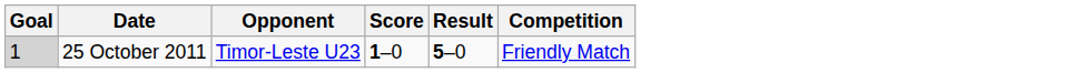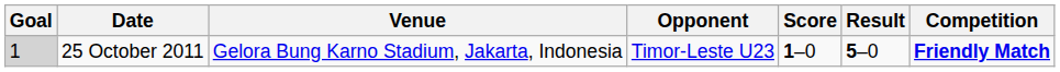 <table class="wikitable" style="font-size:90%">
 <tr>
 <th>Goal</th>
 <th>Date</th>
+<th>Venue</th>
 <th>Opponent</th>
 <th>Score</th>
 <th>Result</th>
 <th>Competition</th>
 </tr>
 <tr>
 <td style="background: lightgrey;">1</td>
 <td>25 October 2011</td>
+<td><a href='#'>Gelora Bung Karno Stadium</a>, <a href='#'>Jakarta</a>, Indonesia</td>
 <td> <a href='#'>Timor-Leste U23</a></td>
 <td><strong>1</strong>–0</td>
 <td><strong>5</strong>–0</td>
-<td><a href='#'>Friendly Match</a></td>
+<td><strong><a href='#'>Friendly Match</a></strong></td>
 </tr>
 </table>
